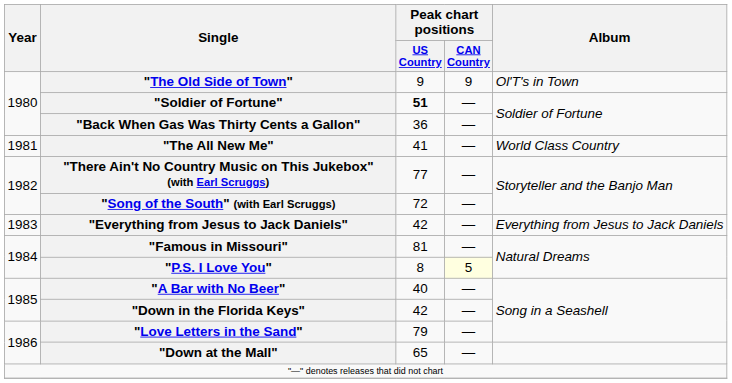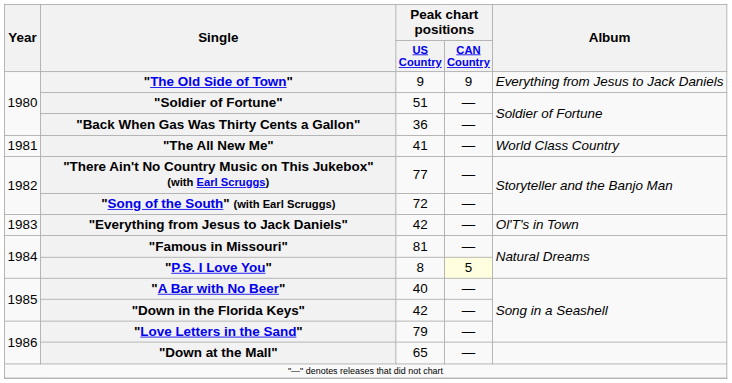 <table class="wikitable plainrowheaders" style="text-align:center;">
 <tr>
 <th rowspan="2">Year</th>
 <th rowspan="2" style="width:26em;">Single</th>
 <th colspan="2">Peak chart<br>positions</th>
 <th rowspan="2">Album</th>
 </tr>
 <tr style="font-size:smaller;">
 <th width="45"><a href='#'>US Country</a></th>
 <th width="45"><a href='#'>CAN Country</a></th>
 </tr>
 <tr>
 <td rowspan="3">1980</td>
 <th scope="row">"<a href='#'>The Old Side of Town</a>"</th>
 <td>9</td>
 <td>9</td>
-<td align="left"><em>Ol'T's in Town</em></td>
+<td align="left"><em>Everything from Jesus to Jack Daniels</em></td>
 </tr>
 <tr>
 <th scope="row">"Soldier of Fortune"</th>
-<td><strong>51</strong></td>
+<td>51</td>
 <td>—</td>
 <td align="left" rowspan="2"><em>Soldier of Fortune</em></td>
 </tr>
 <tr>
 <th scope="row">"Back When Gas Was Thirty Cents a Gallon"</th>
 <td>36</td>
 <td>—</td>
 </tr>
 <tr>
 <td>1981</td>
 <th scope="row">"The All New Me"</th>
 <td>41</td>
 <td>—</td>
 <td align="left"><em>World Class Country</em></td>
 </tr>
 <tr>
 <td rowspan="2">1982</td>
 <th scope="row">"There Ain't No Country Music on This Jukebox"<br><small>(with <a href='#'>Earl Scruggs</a>)</small></th>
 <td>77</td>
 <td>—</td>
 <td align="left" rowspan="2"><em>Storyteller and the Banjo Man</em></td>
 </tr>
 <tr>
 <th scope="row">"<a href='#'>Song of the South</a>" <small>(with Earl Scruggs)</small></th>
 <td>72</td>
 <td>—</td>
 </tr>
 <tr>
 <td>1983</td>
 <th scope="row">"Everything from Jesus to Jack Daniels"</th>
 <td>42</td>
 <td>—</td>
-<td align="left"><em>Everything from Jesus to Jack Daniels</em></td>
+<td align="left"><em>Ol'T's in Town</em></td>
 </tr>
 <tr>
 <td rowspan="2">1984</td>
 <th scope="row">"Famous in Missouri"</th>
 <td>81</td>
 <td>—</td>
 <td align="left" rowspan="2"><em>Natural Dreams</em></td>
 </tr>
 <tr>
 <th scope="row">"<a href='#'>P.S. I Love You</a>"</th>
 <td>8</td>
 <td style="background: lightyellow;">5</td>
 </tr>
 <tr>
 <td rowspan="2">1985</td>
 <th scope="row">"<a href='#'>A Bar with No Beer</a>"</th>
 <td>40</td>
 <td>—</td>
 <td align="left" rowspan="3"><em>Song in a Seashell</em></td>
 </tr>
 <tr>
 <th scope="row">"Down in the Florida Keys"</th>
 <td>42</td>
 <td>—</td>
 </tr>
 <tr>
 <td rowspan="2">1986</td>
 <th scope="row">"<a href='#'>Love Letters in the Sand</a>"</th>
 <td>79</td>
 <td>—</td>
 </tr>
 <tr>
 <th scope="row">"Down at the Mall"</th>
 <td>65</td>
 <td>—</td>
 <td></td>
 </tr>
 <tr>
 <td colspan="5" style="font-size: 8pt">"—" denotes releases that did not chart</td>
 </tr>
 <tr>
 </tr>
 </table>
